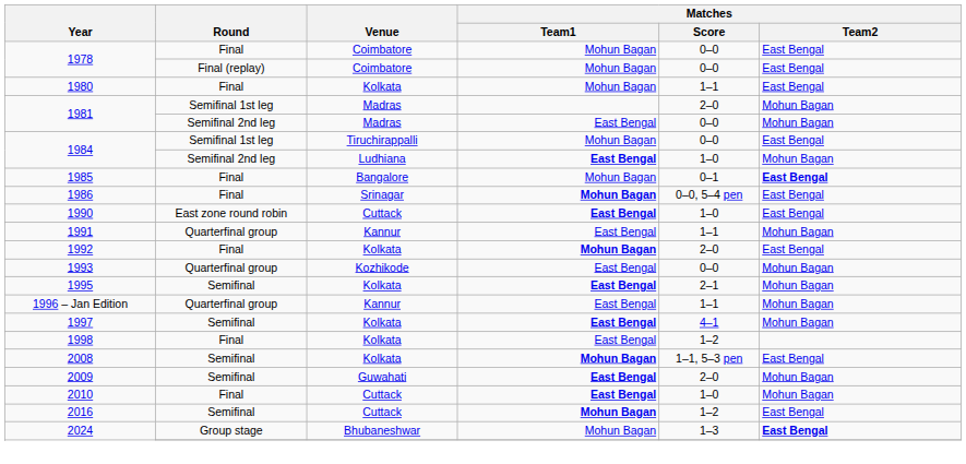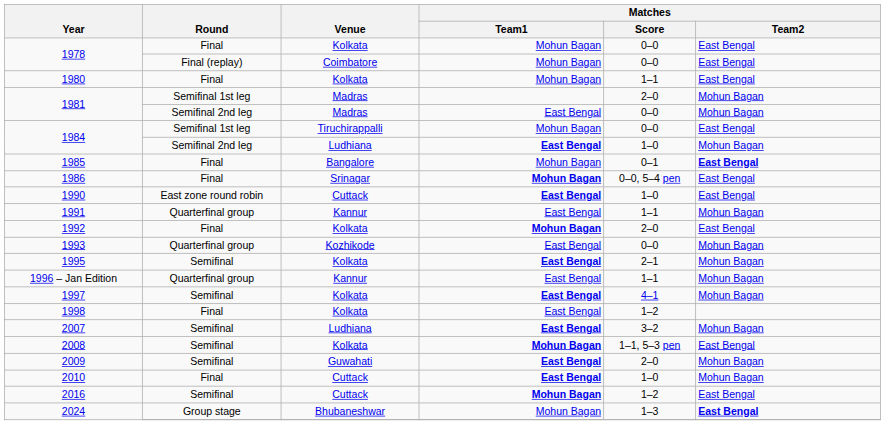 <table class="wikitable" style="font-size:90%; width:95%; text-align:center">
 <tr>
 <th rowspan="2" valign="bottom" width="15%">Year</th>
 <th rowspan="2" valign="bottom" width="15%">Round</th>
 <th rowspan="2" valign="bottom" width="15%">Venue</th>
 <th colspan="3" width="50%">Matches</th>
 </tr>
 <tr>
 <th width="20%">Team1</th>
 <th width="10%">Score</th>
 <th width="20%">Team2</th>
 </tr>
 <tr>
 <td rowspan="2"><a href='#'>1978</a></td>
 <td>Final</td>
-<td><a href='#'>Coimbatore</a></td>
+<td><a href='#'>Kolkata</a></td>
 <td align="right"><a href='#'>Mohun Bagan</a></td>
 <td align="center">0–0</td>
 <td align="left"><a href='#'>East Bengal</a></td>
 </tr>
 <tr>
 <td>Final (replay)</td>
 <td><a href='#'>Coimbatore</a></td>
 <td align="right"><a href='#'>Mohun Bagan</a></td>
 <td align="center">0–0</td>
 <td align="left"><a href='#'>East Bengal</a></td>
 </tr>
 <tr>
 <td><a href='#'>1980</a></td>
 <td>Final</td>
 <td><a href='#'>Kolkata</a></td>
 <td align="right"><a href='#'>Mohun Bagan</a></td>
 <td align="center">1–1</td>
 <td align="left"><a href='#'>East Bengal</a></td>
 </tr>
 <tr>
 <td rowspan="2"><a href='#'>1981</a></td>
 <td>Semifinal 1st leg</td>
 <td><a href='#'>Madras</a></td>
 <td align="right"></td>
 <td align="center">2–0</td>
 <td align="left"><a href='#'>Mohun Bagan</a></td>
 </tr>
 <tr>
 <td>Semifinal 2nd leg</td>
 <td><a href='#'>Madras</a></td>
 <td align="right"><a href='#'>East Bengal</a></td>
 <td align="center">0–0</td>
 <td align="left"><a href='#'>Mohun Bagan</a></td>
 </tr>
 <tr>
 <td rowspan="2"><a href='#'>1984</a></td>
 <td>Semifinal 1st leg</td>
 <td><a href='#'>Tiruchirappalli</a></td>
 <td align="right"><a href='#'>Mohun Bagan</a></td>
 <td align="center">0–0</td>
 <td align="left"><a href='#'>East Bengal</a></td>
 </tr>
 <tr>
 <td>Semifinal 2nd leg</td>
 <td><a href='#'>Ludhiana</a></td>
 <td align="right"><strong><a href='#'>East Bengal</a></strong></td>
 <td align="center">1–0</td>
 <td align="left"><a href='#'>Mohun Bagan</a></td>
 </tr>
 <tr>
 <td><a href='#'>1985</a></td>
 <td>Final</td>
 <td><a href='#'>Bangalore</a></td>
 <td align="right"><a href='#'>Mohun Bagan</a></td>
 <td align="center">0–1</td>
 <td align="left"><strong><a href='#'>East Bengal</a></strong></td>
 </tr>
 <tr>
 <td><a href='#'>1986</a></td>
 <td>Final</td>
 <td><a href='#'>Srinagar</a></td>
 <td align="right"><strong><a href='#'>Mohun Bagan</a></strong></td>
 <td align="center">0–0, 5–4 <a href='#'>pen</a></td>
 <td align="left"><a href='#'>East Bengal</a></td>
 </tr>
 <tr>
 <td><a href='#'>1990</a></td>
 <td>East zone round robin</td>
 <td><a href='#'>Cuttack</a></td>
 <td align="right"><strong><a href='#'>East Bengal</a></strong></td>
 <td align="center">1–0</td>
 <td align="left"><a href='#'>East Bengal</a></td>
 </tr>
 <tr>
 <td><a href='#'>1991</a></td>
 <td>Quarterfinal group</td>
 <td><a href='#'>Kannur</a></td>
 <td align="right"><a href='#'>East Bengal</a></td>
 <td align="center">1–1</td>
 <td align="left"><a href='#'>Mohun Bagan</a></td>
 </tr>
 <tr>
 <td><a href='#'>1992</a></td>
 <td>Final</td>
 <td><a href='#'>Kolkata</a></td>
 <td align="right"><strong><a href='#'>Mohun Bagan</a></strong></td>
 <td align="center">2–0</td>
 <td align="left"><a href='#'>East Bengal</a></td>
 </tr>
 <tr>
 <td><a href='#'>1993</a></td>
 <td>Quarterfinal group</td>
 <td><a href='#'>Kozhikode</a></td>
 <td align="right"><a href='#'>East Bengal</a></td>
 <td align="center">0–0</td>
 <td align="left"><a href='#'>Mohun Bagan</a></td>
 </tr>
 <tr>
 <td><a href='#'>1995</a></td>
 <td>Semifinal</td>
 <td><a href='#'>Kolkata</a></td>
 <td align="right"><strong><a href='#'>East Bengal</a></strong></td>
 <td align="center">2–1</td>
 <td align="left"><a href='#'>Mohun Bagan</a></td>
 </tr>
 <tr>
 <td><a href='#'>1996</a> – Jan Edition</td>
 <td>Quarterfinal group</td>
 <td><a href='#'>Kannur</a></td>
 <td align="right"><a href='#'>East Bengal</a></td>
 <td align="center">1–1</td>
 <td align="left"><a href='#'>Mohun Bagan</a></td>
 </tr>
 <tr>
 <td><a href='#'>1997</a></td>
 <td>Semifinal</td>
 <td><a href='#'>Kolkata</a></td>
 <td align="right"><strong><a href='#'>East Bengal</a></strong></td>
 <td align="center"><a href='#'>4–1</a></td>
 <td align="left"><a href='#'>Mohun Bagan</a></td>
 </tr>
 <tr>
 <td><a href='#'>1998</a></td>
 <td>Final</td>
 <td><a href='#'>Kolkata</a></td>
 <td align="right"><a href='#'>East Bengal</a></td>
 <td align="center">1–2</td>
 <td align="left"></td>
 </tr>
 <tr>
+<td><a href='#'>2007</a></td>
+<td>Semifinal</td>
+<td><a href='#'>Ludhiana</a></td>
+<td align="right"><strong><a href='#'>East Bengal</a></strong></td>
+<td align="center">3–2</td>
+<td align="left"><a href='#'>Mohun Bagan</a></td>
+</tr>
+<tr>
 <td><a href='#'>2008</a></td>
 <td>Semifinal</td>
 <td><a href='#'>Kolkata</a></td>
 <td align="right"><strong><a href='#'>Mohun Bagan</a></strong></td>
 <td align="center">1–1, 5–3 <a href='#'>pen</a></td>
 <td align="left"><a href='#'>East Bengal</a></td>
 </tr>
 <tr>
 <td><a href='#'>2009</a></td>
 <td>Semifinal</td>
 <td><a href='#'>Guwahati</a></td>
 <td align="right"><strong><a href='#'>East Bengal</a></strong></td>
 <td align="center">2–0</td>
 <td align="left"><a href='#'>Mohun Bagan</a></td>
 </tr>
 <tr>
 <td><a href='#'>2010</a></td>
 <td>Final</td>
 <td><a href='#'>Cuttack</a></td>
 <td align="right"><strong><a href='#'>East Bengal</a></strong></td>
 <td align="center">1–0</td>
 <td align="left"><a href='#'>Mohun Bagan</a></td>
 </tr>
 <tr>
 <td><a href='#'>2016</a></td>
 <td>Semifinal</td>
 <td><a href='#'>Cuttack</a></td>
 <td align="right"><strong><a href='#'>Mohun Bagan</a></strong></td>
 <td align="center">1–2</td>
 <td align="left"><a href='#'>East Bengal</a></td>
 </tr>
 <tr>
 <td rowspan="2"><a href='#'>2024</a></td>
 <td>Group stage</td>
 <td><a href='#'>Bhubaneshwar</a></td>
 <td align="right"><a href='#'>Mohun Bagan</a></td>
 <td align="center">1–3</td>
 <td align="left"><strong><a href='#'>East Bengal</a></strong></td>
 </tr>
 <tr>
 </tr>
 </table>
